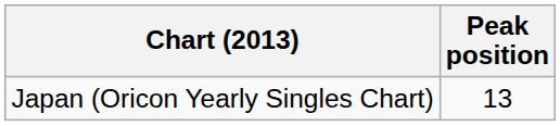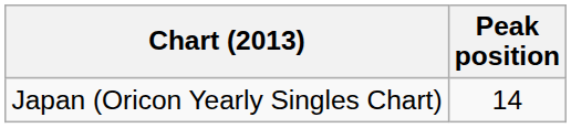 <table class="wikitable sortable">
 <tr>
 <th>Chart (2013)</th>
 <th>Peak<br>position</th>
 </tr>
 <tr>
 <td>Japan (Oricon Yearly Singles Chart)</td>
-<td align="center">13</td>
+<td align="center">14</td>
 </tr>
 </table>
